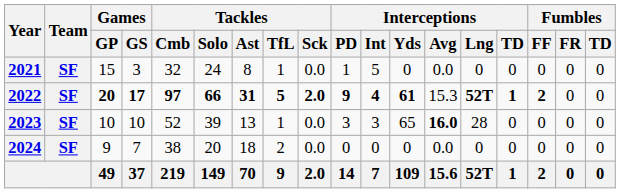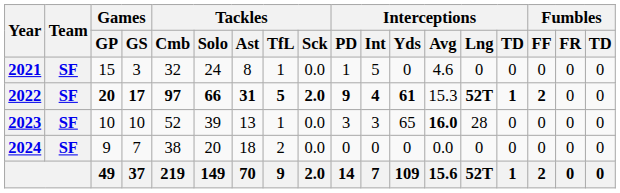 <table class="wikitable" style="text-align:center;">
 <tr>
 <th rowspan="2">Year</th>
 <th rowspan="2">Team</th>
 <th colspan="2">Games</th>
 <th colspan="5">Tackles</th>
 <th colspan="6">Interceptions</th>
 <th colspan="3">Fumbles</th>
 </tr>
 <tr>
 <th>GP</th>
 <th>GS</th>
 <th>Cmb</th>
 <th>Solo</th>
 <th>Ast</th>
 <th>TfL</th>
 <th>Sck</th>
 <th>PD</th>
 <th>Int</th>
 <th>Yds</th>
 <th>Avg</th>
 <th>Lng</th>
 <th>TD</th>
 <th>FF</th>
 <th>FR</th>
 <th>TD</th>
 </tr>
 <tr>
 <th><a href='#'>2021</a></th>
 <th><a href='#'>SF</a></th>
 <td>15</td>
 <td>3</td>
 <td>32</td>
 <td>24</td>
 <td>8</td>
 <td>1</td>
 <td>0.0</td>
 <td>1</td>
 <td>5</td>
 <td>0</td>
-<td>0.0</td>
+<td>4.6</td>
 <td>0</td>
 <td>0</td>
 <td>0</td>
 <td>0</td>
 <td>0</td>
 </tr>
 <tr>
 <th><a href='#'>2022</a></th>
 <th><a href='#'>SF</a></th>
 <td><strong>20</strong></td>
 <td><strong>17</strong></td>
 <td><strong>97</strong></td>
 <td><strong>66</strong></td>
 <td><strong>31</strong></td>
 <td><strong>5</strong></td>
 <td><strong>2.0</strong></td>
 <td><strong>9</strong></td>
 <td><strong>4</strong></td>
 <td><strong>61</strong></td>
 <td>15.3</td>
 <td><strong>52T</strong></td>
 <td><strong>1</strong></td>
 <td><strong>2</strong></td>
 <td>0</td>
 <td>0</td>
 </tr>
 <tr>
 <th><a href='#'>2023</a></th>
 <th><a href='#'>SF</a></th>
 <td>10</td>
 <td>10</td>
 <td>52</td>
 <td>39</td>
 <td>13</td>
 <td>1</td>
 <td>0.0</td>
 <td>3</td>
 <td>3</td>
 <td>65</td>
 <td><strong>16.0</strong></td>
 <td>28</td>
 <td>0</td>
 <td>0</td>
 <td>0</td>
 <td>0</td>
 </tr>
 <tr>
 <th><a href='#'>2024</a></th>
 <th><a href='#'>SF</a></th>
 <td>9</td>
 <td>7</td>
 <td>38</td>
 <td>20</td>
 <td>18</td>
 <td>2</td>
 <td>0.0</td>
 <td>0</td>
 <td>0</td>
 <td>0</td>
 <td>0.0</td>
 <td>0</td>
 <td>0</td>
 <td>0</td>
 <td>0</td>
 <td>0</td>
 </tr>
 <tr>
 <th colspan="2"></th>
 <th>49</th>
 <th>37</th>
 <th>219</th>
 <th>149</th>
 <th>70</th>
 <th>9</th>
 <th>2.0</th>
 <th>14</th>
 <th>7</th>
 <th>109</th>
 <th>15.6</th>
 <th>52T</th>
 <th>1</th>
 <th>2</th>
 <th>0</th>
 <th>0</th>
 </tr>
 </table>
